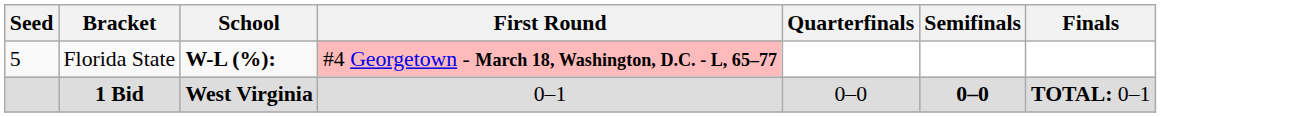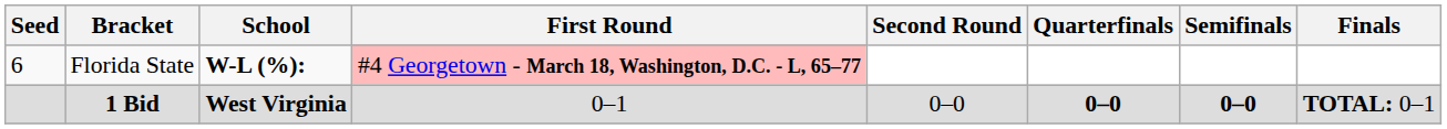 <table class="sortable wikitable" style="white-space:nowrap; font-size:90%;">
 <tr>
 <th>Seed</th>
 <th>Bracket</th>
 <th>School</th>
 <th>First Round</th>
+<th>Second Round</th>
 <th>Quarterfinals</th>
 <th>Semifinals</th>
 <th>Finals</th>
 </tr>
 <tr>
-<td>5</td>
+<td>6</td>
 <td>Florida State</td>
 <td><strong>W-L (%):</strong></td>
 <td style="background:#fbb;">#4 <a href='#'>Georgetown</a> - <strong><small>March 18, Washington, D.C. - L, 65–77</small></strong></td>
+<td style="background:#fff;"></td>
 <td style="background:#fff;"></td>
 <td style="background:#fff;"></td>
 <td style="background:#fff;"></td>
 </tr>
 <tr class="sortbottom"  style="text-align:center; background:#ddd;">
 <td></td>
 <td><strong>1 Bid</strong></td>
 <td><strong>West Virginia</strong></td>
 <td>0–1 </td>
 <td>0–0 </td>
 <td><strong>0–0 </strong></td>
+<td><strong>0–0 </strong></td>
 <td><strong>TOTAL:</strong> 0–1 </td>
 </tr>
 </table>
